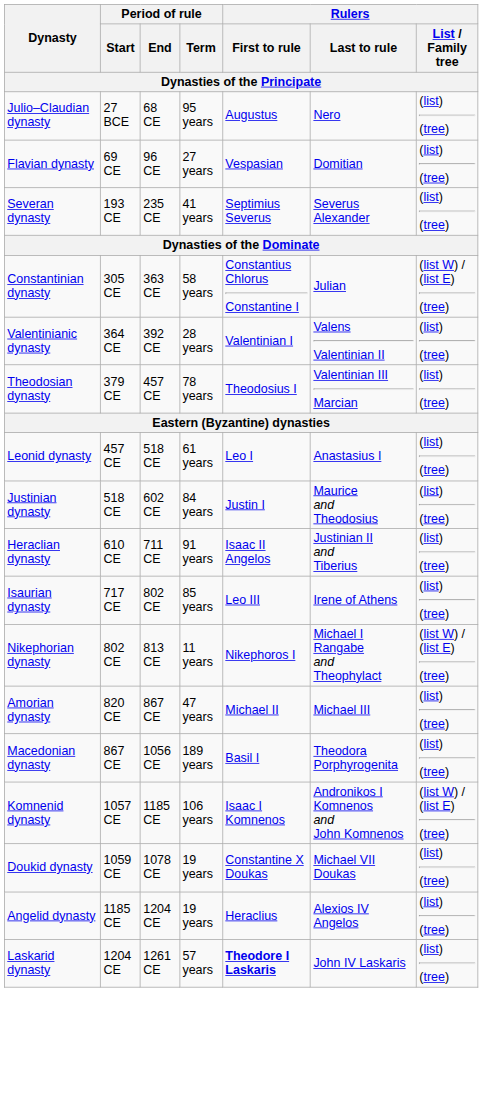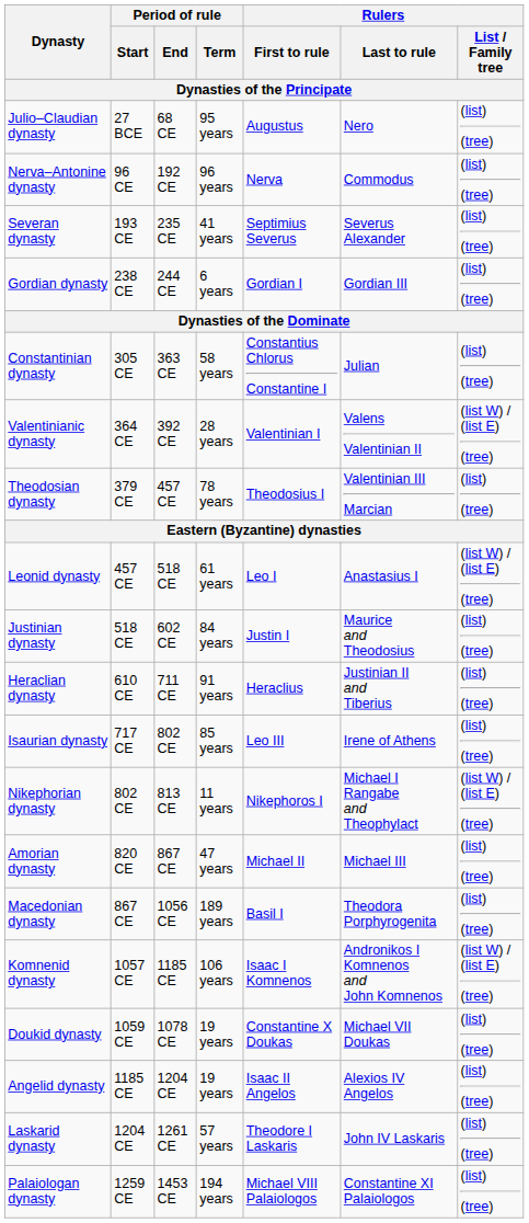 <table class="wikitable" style="width:1100">
 <tr>
 <th rowspan="2">Dynasty</th>
 <th colspan="3">Period of rule</th>
 <th colspan="3"><a href='#'>Rulers</a></th>
 </tr>
 <tr>
 <th>Start</th>
 <th>End</th>
 <th>Term</th>
 <th>First to rule</th>
 <th>Last to rule</th>
 <th><a href='#'>List</a> / Family tree</th>
 </tr>
 <tr>
 <th colspan="7">Dynasties of the <a href='#'>Principate</a></th>
 </tr>
 <tr>
 <td><a href='#'>Julio–Claudian dynasty</a></td>
 <td>27 BCE</td>
 <td>68 CE</td>
 <td>95 years</td>
 <td><a href='#'>Augustus</a></td>
 <td><a href='#'>Nero</a></td>
 <td>(<a href='#'>list</a>)<hr>(<a href='#'>tree</a>)</td>
 </tr>
 <tr>
-<td><a href='#'>Flavian dynasty</a></td>
-<td>69 CE</td>
+<td><a href='#'>Nerva–Antonine dynasty</a></td>
 <td>96 CE</td>
-<td>27 years</td>
-<td><a href='#'>Vespasian</a></td>
-<td><a href='#'>Domitian</a></td>
+<td>192 CE</td>
+<td>96 years</td>
+<td><a href='#'>Nerva</a></td>
+<td><a href='#'>Commodus</a></td>
 <td>(<a href='#'>list</a>)<hr>(<a href='#'>tree</a>)</td>
 </tr>
 <tr>
 <td><a href='#'>Severan dynasty</a></td>
 <td>193 CE</td>
 <td>235 CE</td>
 <td>41 years</td>
 <td><a href='#'>Septimius Severus</a></td>
 <td><a href='#'>Severus Alexander</a></td>
 <td>(<a href='#'>list</a>)<hr>(<a href='#'>tree</a>)</td>
 </tr>
 <tr>
+<td><a href='#'>Gordian dynasty</a></td>
+<td>238 CE</td>
+<td>244 CE</td>
+<td>6 years</td>
+<td><a href='#'>Gordian I</a></td>
+<td><a href='#'>Gordian III</a></td>
+<td>(<a href='#'>list</a>)<hr>(<a href='#'>tree</a>)</td>
+</tr>
+<tr>
 <th colspan="7">Dynasties of the <a href='#'>Dominate</a></th>
 </tr>
 <tr>
 <td><a href='#'>Constantinian dynasty</a></td>
 <td>305 CE</td>
 <td>363 CE</td>
 <td>58 years</td>
 <td><a href='#'>Constantius Chlorus</a><br><hr><a href='#'>Constantine I</a><br></td>
 <td><a href='#'>Julian</a><br></td>
-<td>(<a href='#'>list W</a>) / (<a href='#'>list E</a>)<hr>(<a href='#'>tree</a>)</td>
+<td>(<a href='#'>list</a>)<hr>(<a href='#'>tree</a>)</td>
 </tr>
 <tr>
 <td><a href='#'>Valentinianic dynasty</a></td>
 <td>364 CE</td>
 <td>392 CE</td>
 <td>28 years</td>
 <td><a href='#'>Valentinian I</a><br></td>
 <td><a href='#'>Valens</a><br><hr><a href='#'>Valentinian II</a><br></td>
-<td>(<a href='#'>list</a>)<hr>(<a href='#'>tree</a>)</td>
+<td>(<a href='#'>list W</a>) / (<a href='#'>list E</a>)<hr>(<a href='#'>tree</a>)</td>
 </tr>
 <tr>
 <td><a href='#'>Theodosian dynasty</a></td>
 <td>379 CE</td>
 <td>457 CE</td>
 <td>78 years</td>
 <td><a href='#'>Theodosius I</a><br></td>
 <td><a href='#'>Valentinian III</a><br><hr><a href='#'>Marcian</a><br></td>
 <td>(<a href='#'>list</a>)<hr>(<a href='#'>tree</a>)</td>
 </tr>
 <tr>
 <th colspan="7">Eastern (Byzantine) dynasties</th>
 </tr>
 <tr>
 <td><a href='#'>Leonid dynasty</a></td>
 <td>457 CE</td>
 <td>518 CE</td>
 <td>61 years</td>
 <td><a href='#'>Leo I</a></td>
 <td><a href='#'>Anastasius I</a></td>
-<td>(<a href='#'>list</a>)<hr>(<a href='#'>tree</a>)</td>
+<td>(<a href='#'>list W</a>) / (<a href='#'>list E</a>)<hr>(<a href='#'>tree</a>)</td>
 </tr>
 <tr>
 <td><a href='#'>Justinian dynasty</a></td>
 <td>518 CE</td>
 <td>602 CE</td>
 <td>84 years</td>
 <td><a href='#'>Justin I</a></td>
 <td><a href='#'>Maurice</a><br><em>and</em><br><a href='#'>Theodosius</a></td>
 <td>(<a href='#'>list</a>)<hr>(<a href='#'>tree</a>)</td>
 </tr>
 <tr>
 <td><a href='#'>Heraclian dynasty</a></td>
 <td>610 CE</td>
 <td>711 CE</td>
 <td>91 years</td>
-<td><a href='#'>Isaac II Angelos</a></td>
+<td><a href='#'>Heraclius</a></td>
 <td><a href='#'>Justinian II</a><br><em>and</em><br><a href='#'>Tiberius</a></td>
 <td>(<a href='#'>list</a>)<hr>(<a href='#'>tree</a>)</td>
 </tr>
 <tr>
 <td><a href='#'>Isaurian dynasty</a></td>
 <td>717 CE</td>
 <td>802 CE</td>
 <td>85 years</td>
 <td><a href='#'>Leo III</a></td>
 <td><a href='#'>Irene of Athens</a></td>
 <td>(<a href='#'>list</a>)<hr>(<a href='#'>tree</a>)</td>
 </tr>
 <tr>
 <td><a href='#'>Nikephorian dynasty</a></td>
 <td>802 CE</td>
 <td>813 CE</td>
 <td>11 years</td>
 <td><a href='#'>Nikephoros I</a></td>
 <td><a href='#'>Michael I Rangabe</a><br><em>and</em><br><a href='#'>Theophylact</a></td>
 <td>(<a href='#'>list W</a>) / (<a href='#'>list E</a>)<hr>(<a href='#'>tree</a>)</td>
 </tr>
 <tr>
 <td><a href='#'>Amorian dynasty</a></td>
 <td>820 CE</td>
 <td>867 CE</td>
 <td>47 years</td>
 <td><a href='#'>Michael II</a></td>
 <td><a href='#'>Michael III</a></td>
 <td>(<a href='#'>list</a>)<hr>(<a href='#'>tree</a>)</td>
 </tr>
 <tr>
 <td><a href='#'>Macedonian dynasty</a></td>
 <td>867 CE</td>
 <td>1056 CE</td>
 <td>189 years</td>
 <td><a href='#'>Basil I</a></td>
 <td><a href='#'>Theodora Porphyrogenita</a></td>
 <td>(<a href='#'>list</a>)<hr>(<a href='#'>tree</a>)</td>
 </tr>
 <tr>
 <td><a href='#'>Komnenid dynasty</a></td>
 <td>1057 CE</td>
 <td>1185 CE</td>
 <td>106 years</td>
 <td><a href='#'>Isaac I Komnenos</a></td>
 <td><a href='#'>Andronikos I Komnenos</a><br><em>and</em><br><a href='#'>John Komnenos</a></td>
 <td>(<a href='#'>list W</a>) / (<a href='#'>list E</a>)<hr>(<a href='#'>tree</a>)</td>
 </tr>
 <tr>
 <td><a href='#'>Doukid dynasty</a></td>
 <td>1059 CE</td>
 <td>1078 CE</td>
 <td>19 years</td>
 <td><a href='#'>Constantine X Doukas</a></td>
 <td><a href='#'>Michael VII Doukas</a></td>
 <td>(<a href='#'>list</a>)<hr>(<a href='#'>tree</a>)</td>
 </tr>
 <tr>
 <td><a href='#'>Angelid dynasty</a></td>
 <td>1185 CE</td>
 <td>1204 CE</td>
 <td>19 years</td>
-<td><a href='#'>Heraclius</a></td>
+<td><a href='#'>Isaac II Angelos</a></td>
 <td><a href='#'>Alexios IV Angelos</a></td>
 <td>(<a href='#'>list</a>)<hr>(<a href='#'>tree</a>)</td>
 </tr>
 <tr>
 <td><a href='#'>Laskarid dynasty</a></td>
 <td>1204 CE</td>
 <td>1261 CE</td>
 <td>57 years</td>
-<td><strong><a href='#'>Theodore I Laskaris</a></strong></td>
+<td><a href='#'>Theodore I Laskaris</a></td>
 <td><a href='#'>John IV Laskaris</a></td>
 <td>(<a href='#'>list</a>)<hr>(<a href='#'>tree</a>)</td>
 </tr>
+<tr>
+<td><a href='#'>Palaiologan dynasty</a></td>
+<td>1259 CE</td>
+<td>1453 CE</td>
+<td>194 years</td>
+<td><a href='#'>Michael VIII Palaiologos</a></td>
+<td><a href='#'>Constantine XI Palaiologos</a></td>
+<td>(<a href='#'>list</a>)<hr>(<a href='#'>tree</a>)</td>
+</tr>
 </table>
